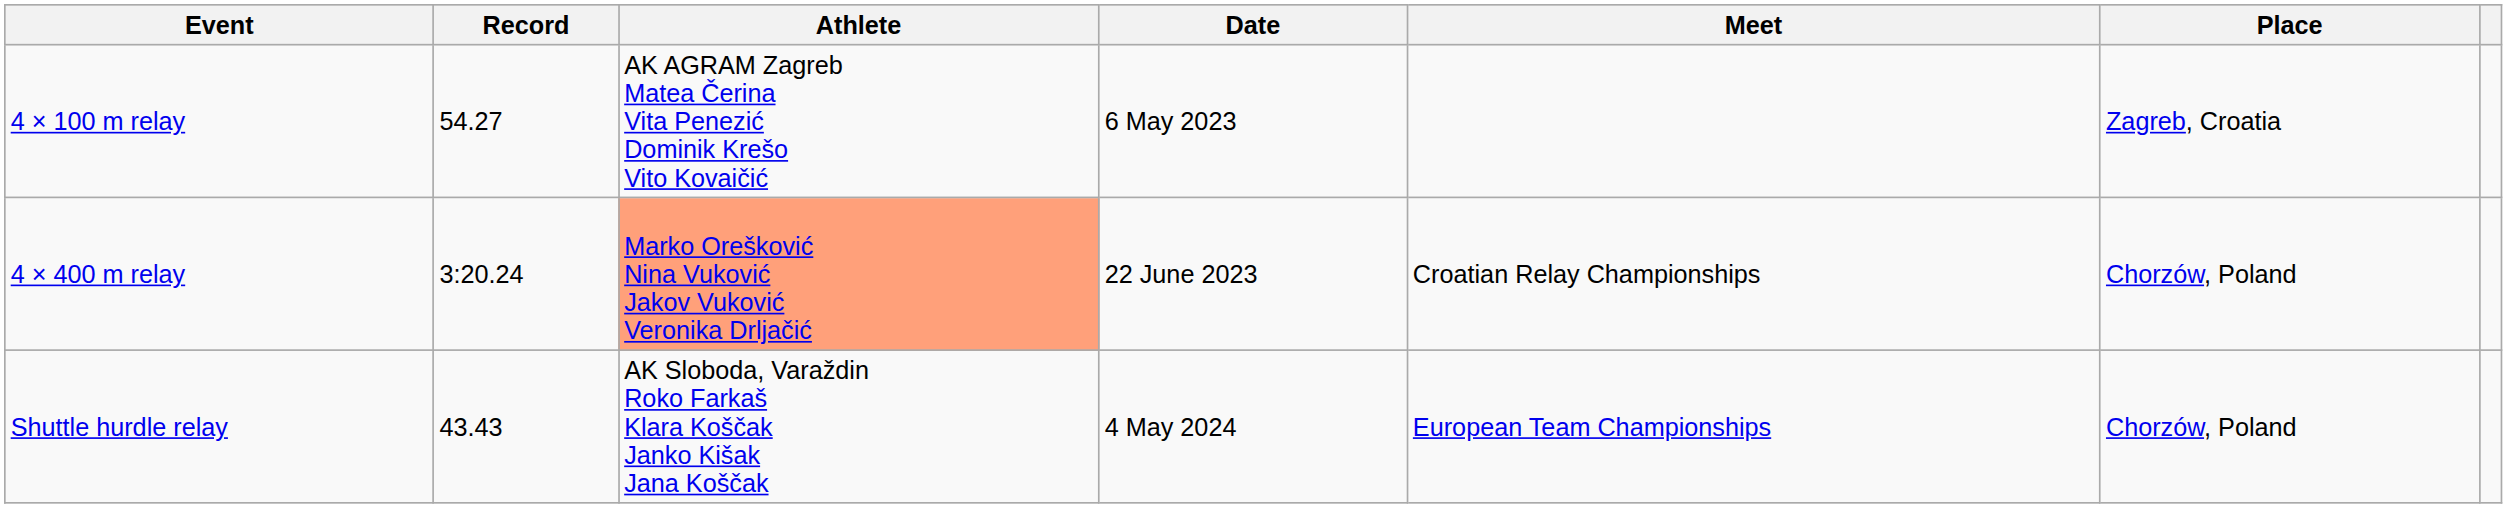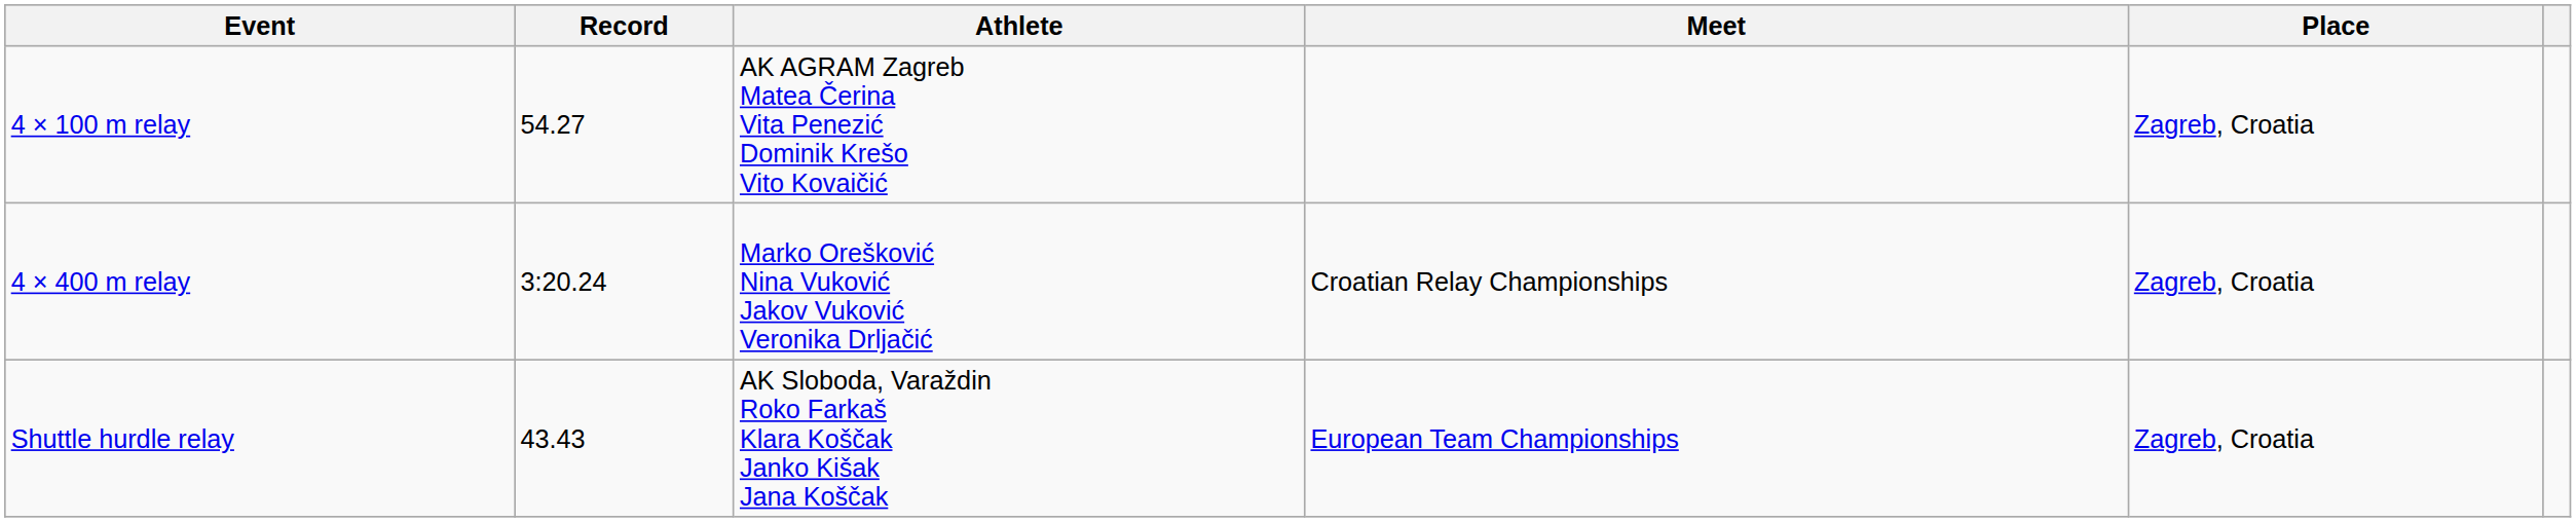 <table class="wikitable" style="font-size: 95%; width: 95%;">
 <tr>
 <th>Event</th>
 <th>Record</th>
 <th>Athlete</th>
-<th>Date</th>
 <th>Meet</th>
 <th>Place</th>
 <th></th>
 </tr>
 <tr>
 <td><a href='#'>4 × 100 m relay</a></td>
 <td>54.27</td>
 <td>AK AGRAM Zagreb<br><a href='#'>Matea Čerina</a><br><a href='#'>Vita Penezić</a><br><a href='#'>Dominik Krešo</a><br><a href='#'>Vito Kovaičić</a></td>
-<td>6 May 2023</td>
 <td></td>
 <td><a href='#'>Zagreb</a>, Croatia</td>
 <td></td>
 </tr>
 <tr>
 <td><a href='#'>4 × 400 m relay</a></td>
 <td>3:20.24</td>
-<td style="background: lightsalmon;"><br><a href='#'>Marko Orešković</a><br><a href='#'>Nina Vuković</a><br><a href='#'>Jakov Vuković</a><br><a href='#'>Veronika Drljačić</a></td>
-<td>22 June 2023</td>
+<td><br><a href='#'>Marko Orešković</a><br><a href='#'>Nina Vuković</a><br><a href='#'>Jakov Vuković</a><br><a href='#'>Veronika Drljačić</a></td>
 <td>Croatian Relay Championships</td>
-<td><a href='#'>Chorzów</a>, Poland</td>
+<td><a href='#'>Zagreb</a>, Croatia</td>
 <td></td>
 </tr>
 <tr>
 <td><a href='#'>Shuttle hurdle relay</a></td>
 <td>43.43</td>
 <td>AK Sloboda, Varaždin<br><a href='#'>Roko Farkaš</a><br><a href='#'>Klara Koščak</a><br><a href='#'>Janko Kišak</a><br><a href='#'>Jana Koščak</a></td>
-<td>4 May 2024</td>
 <td><a href='#'>European Team Championships</a></td>
-<td><a href='#'>Chorzów</a>, Poland</td>
+<td><a href='#'>Zagreb</a>, Croatia</td>
 <td></td>
 </tr>
 </table>
